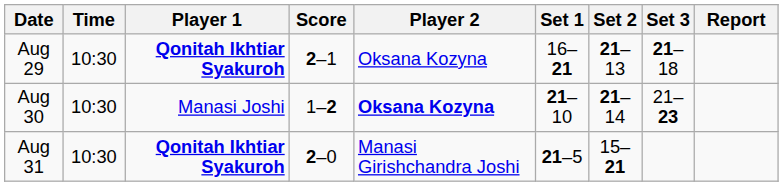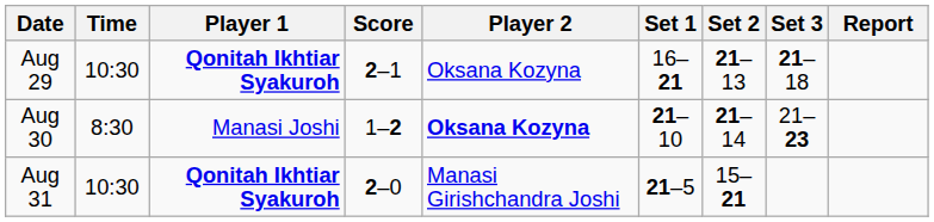 <table class="nowrap wikitable" style="font-size:90%; text-align:center">
 <tr>
 <th width="50">Date</th>
 <th width="50">Time</th>
 <th width="200">Player 1</th>
 <th width="50">Score</th>
 <th width="200">Player 2</th>
 <th width="50">Set 1</th>
 <th width="50">Set 2</th>
 <th width="50">Set 3</th>
 <th width="75">Report</th>
 </tr>
 <tr>
 <td>Aug 29</td>
 <td>10:30</td>
 <td align="right"><strong><a href='#'>Qonitah Ikhtiar Syakuroh</a></strong> </td>
 <td><strong>2</strong>–1</td>
 <td align="left"> <a href='#'>Oksana Kozyna</a></td>
 <td>16–<strong>21</strong></td>
 <td><strong>21</strong>–13</td>
 <td><strong>21</strong>–18</td>
 <td></td>
 </tr>
 <tr>
 <td>Aug 30</td>
-<td>10:30</td>
+<td>8:30</td>
 <td align="right"><a href='#'>Manasi Joshi</a> </td>
 <td>1–<strong>2</strong></td>
 <td align="left"> <strong><a href='#'>Oksana Kozyna</a></strong></td>
 <td><strong>21</strong>–10</td>
 <td><strong>21</strong>–14</td>
 <td>21–<strong>23</strong></td>
 <td></td>
 </tr>
 <tr>
 <td>Aug 31</td>
 <td>10:30</td>
 <td align="right"><strong><a href='#'>Qonitah Ikhtiar Syakuroh</a></strong> </td>
 <td><strong>2</strong>–0</td>
 <td align="left"> <a href='#'>Manasi Girishchandra Joshi</a></td>
 <td><strong>21</strong>–5</td>
 <td>15–<strong>21</strong></td>
 <td></td>
 <td></td>
 </tr>
 </table>
